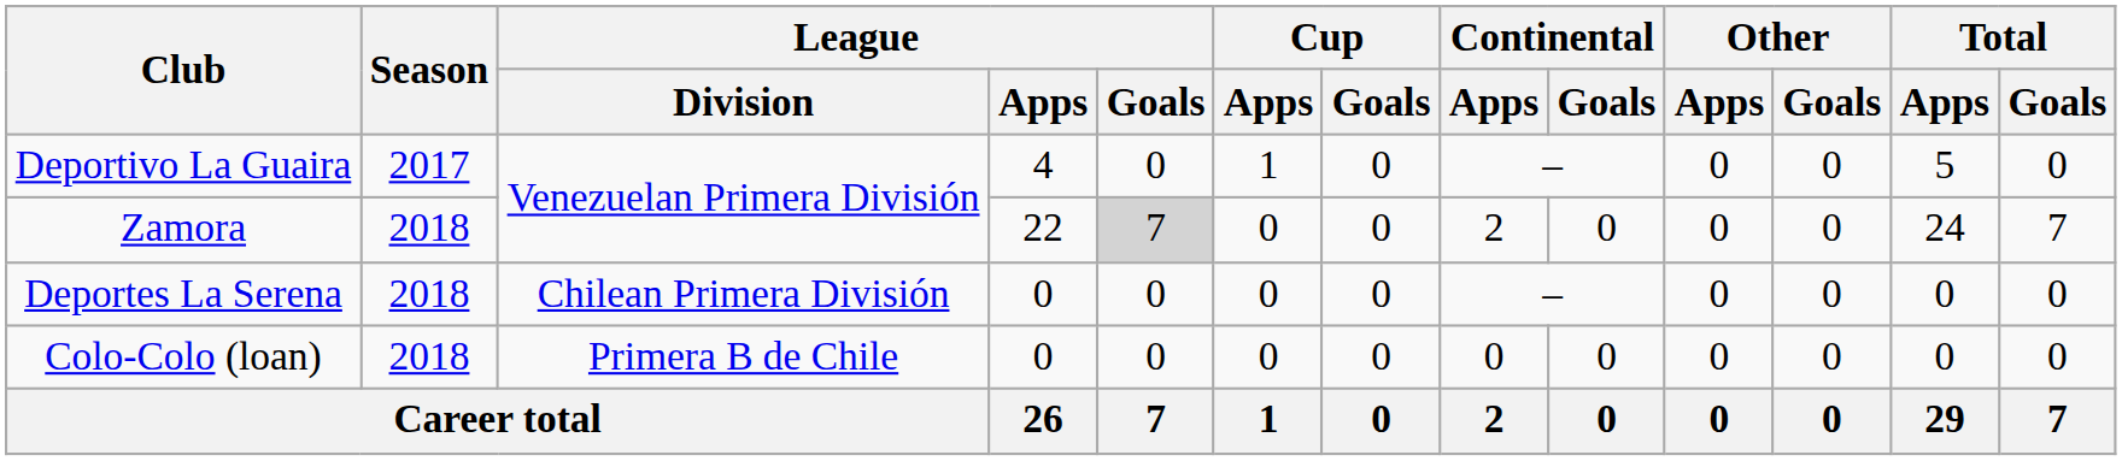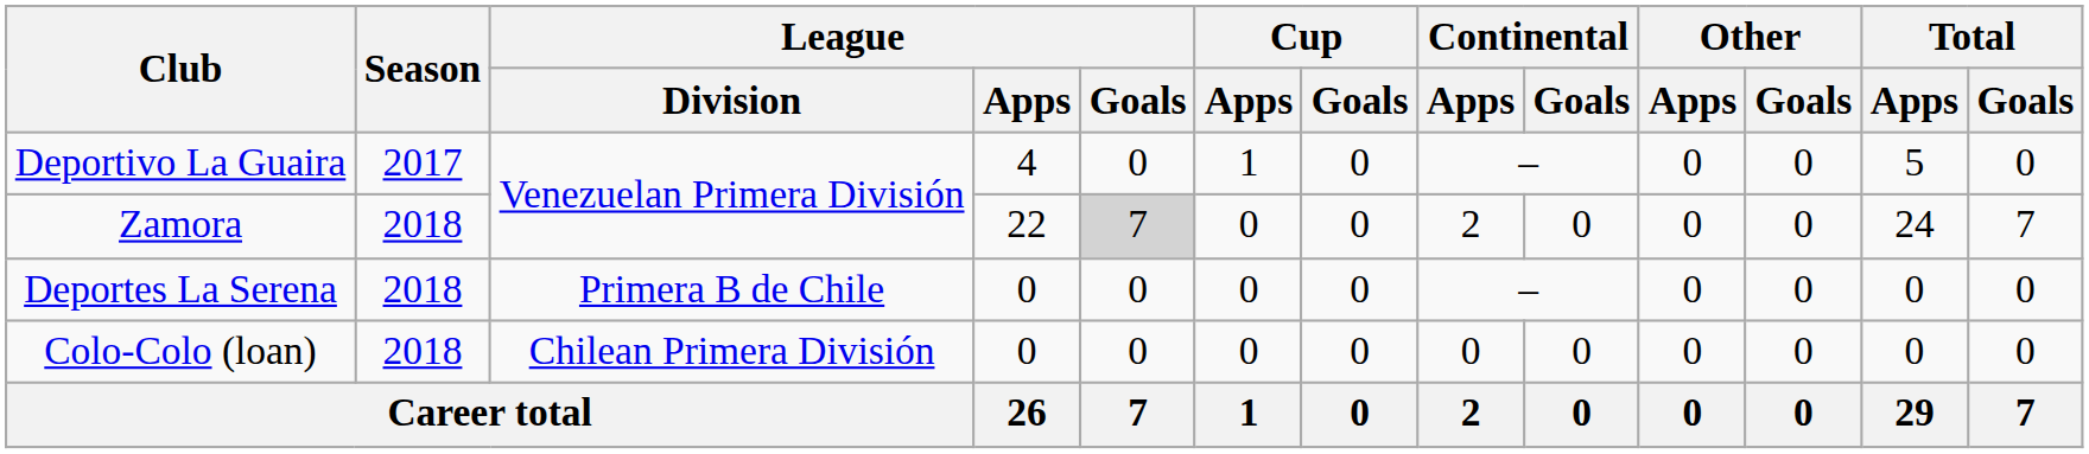 <table class="wikitable" style="text-align: center">
 <tr>
 <th rowspan="2">Club</th>
 <th rowspan="2">Season</th>
 <th colspan="3">League</th>
 <th colspan="2">Cup</th>
 <th colspan="2">Continental</th>
 <th colspan="2">Other</th>
 <th colspan="2">Total</th>
 </tr>
 <tr>
 <th>Division</th>
 <th>Apps</th>
 <th>Goals</th>
 <th>Apps</th>
 <th>Goals</th>
 <th>Apps</th>
 <th>Goals</th>
 <th>Apps</th>
 <th>Goals</th>
 <th>Apps</th>
 <th>Goals</th>
 </tr>
 <tr>
 <td><a href='#'>Deportivo La Guaira</a></td>
 <td><a href='#'>2017</a></td>
 <td rowspan="2"><a href='#'>Venezuelan Primera División</a></td>
 <td>4</td>
 <td>0</td>
 <td>1</td>
 <td>0</td>
 <td colspan="2">–</td>
 <td>0</td>
 <td>0</td>
 <td>5</td>
 <td>0</td>
 </tr>
 <tr>
 <td><a href='#'>Zamora</a></td>
 <td><a href='#'>2018</a></td>
 <td>22</td>
 <td style="background: lightgrey;">7</td>
 <td>0</td>
 <td>0</td>
 <td>2</td>
 <td>0</td>
 <td>0</td>
 <td>0</td>
 <td>24</td>
 <td>7</td>
 </tr>
 <tr>
 <td><a href='#'>Deportes La Serena</a></td>
 <td><a href='#'>2018</a></td>
-<td><a href='#'>Chilean Primera División</a></td>
+<td><a href='#'>Primera B de Chile</a></td>
 <td>0</td>
 <td>0</td>
 <td>0</td>
 <td>0</td>
 <td colspan="2">–</td>
 <td>0</td>
 <td>0</td>
 <td>0</td>
 <td>0</td>
 </tr>
 <tr>
 <td><a href='#'>Colo-Colo</a> (loan)</td>
 <td><a href='#'>2018</a></td>
-<td><a href='#'>Primera B de Chile</a></td>
+<td><a href='#'>Chilean Primera División</a></td>
 <td>0</td>
 <td>0</td>
 <td>0</td>
 <td>0</td>
 <td>0</td>
 <td>0</td>
 <td>0</td>
 <td>0</td>
 <td>0</td>
 <td>0</td>
 </tr>
 <tr>
 <th colspan=3>Career total</th>
 <th>26</th>
 <th>7</th>
 <th>1</th>
 <th>0</th>
 <th>2</th>
 <th>0</th>
 <th>0</th>
 <th>0</th>
 <th>29</th>
 <th>7</th>
 </tr>
 </table>
